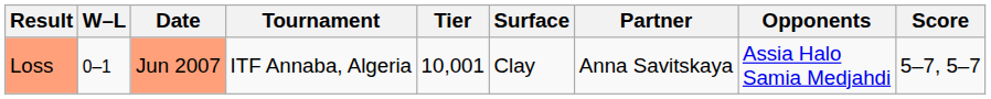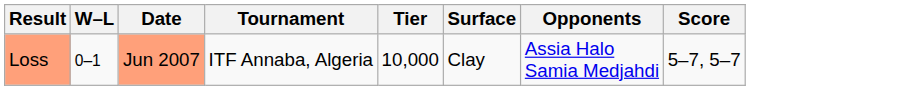 <table class="sortable wikitable">
 <tr>
 <th>Result</th>
 <th class="unsortable">W–L</th>
 <th>Date</th>
 <th>Tournament</th>
 <th>Tier</th>
 <th>Surface</th>
-<th>Partner</th>
 <th>Opponents</th>
 <th class="unsortable">Score</th>
 </tr>
 <tr>
 <td style="background:#ffa07a;">Loss</td>
 <td><small>0–1</small></td>
 <td style="background: lightsalmon;">Jun 2007</td>
 <td>ITF Annaba, Algeria</td>
-<td>10,001</td>
+<td>10,000</td>
 <td>Clay</td>
-<td> Anna Savitskaya</td>
 <td> <a href='#'>Assia Halo</a> <br>  <a href='#'>Samia Medjahdi</a></td>
 <td>5–7, 5–7</td>
 </tr>
 </table>
